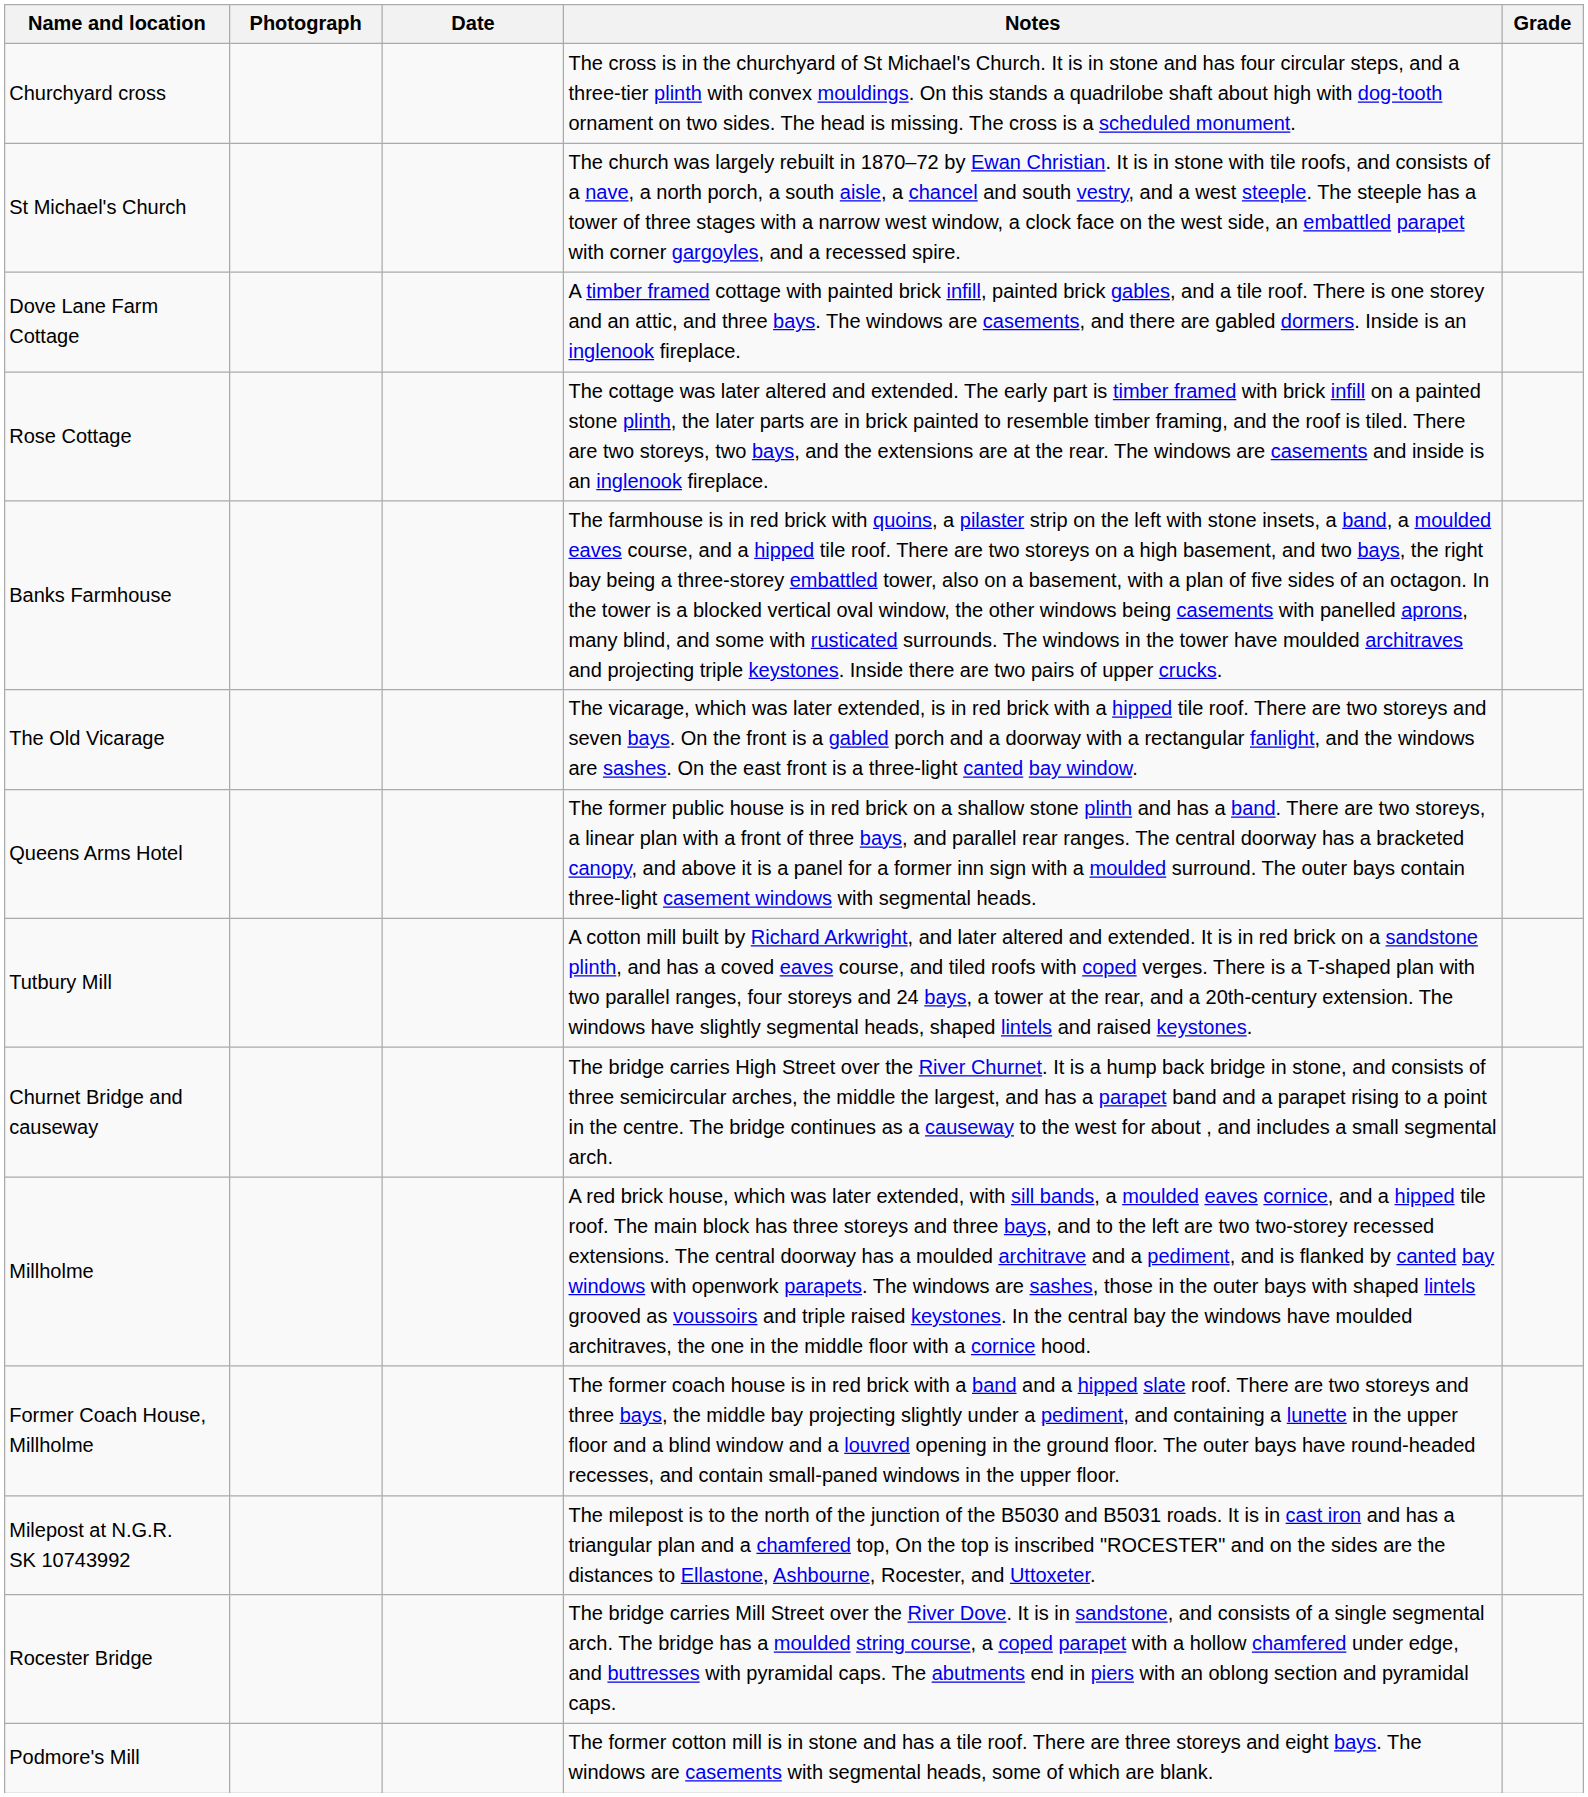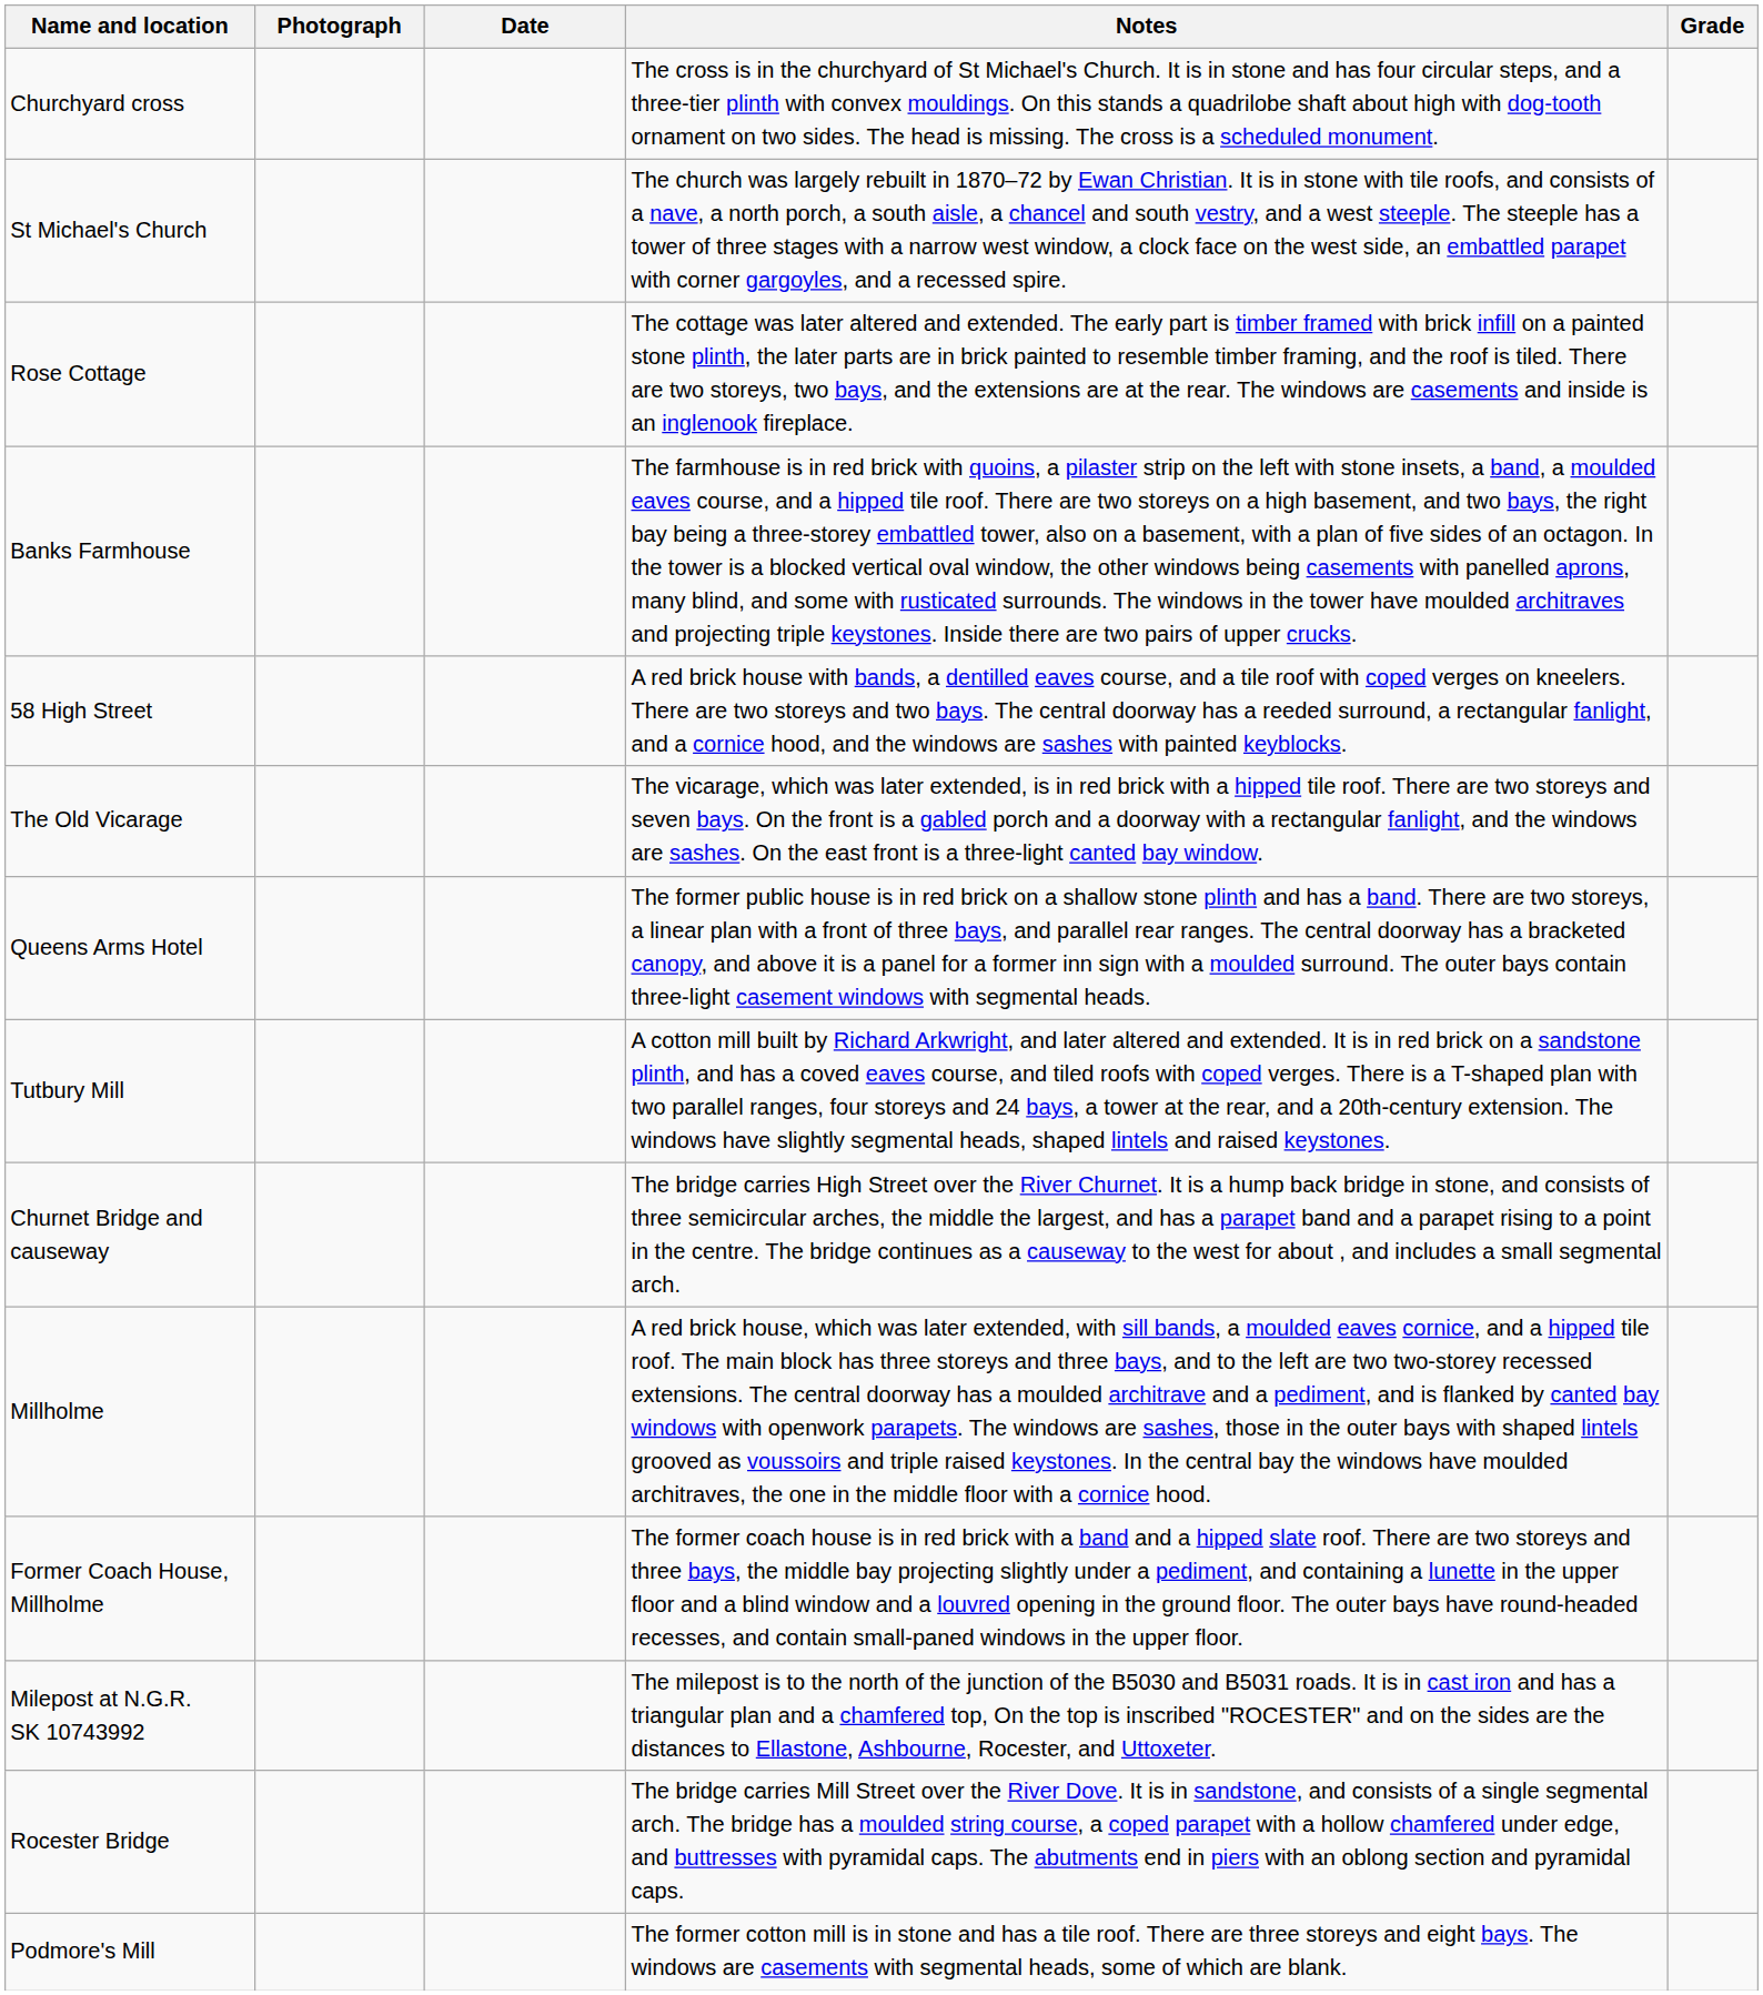 <table class="wikitable sortable plainrowheaders" style="width:100%; border:0; text-align:left; line-height:150%;">
 <tr>
 <th scope="col"  style="width:150px">Name and location</th>
 <th scope="col"  style="width:100px" class="unsortable">Photograph</th>
 <th scope="col"  style="width:120px">Date</th>
 <th scope="col"  style="width:650px" class="unsortable">Notes</th>
 <th scope="col"  style="width:50px">Grade</th>
 </tr>
 <tr>
 <td>Churchyard cross<br><small></small></td>
 <td></td>
 <td align="center"></td>
 <td>The cross is in the churchyard of St Michael's Church.  It is in stone and has four circular steps, and a three-tier <a href='#'>plinth</a> with convex <a href='#'>mouldings</a>.  On this stands a quadrilobe shaft about  high with <a href='#'>dog-tooth</a> ornament on two sides.  The head is missing.  The cross is a <a href='#'>scheduled monument</a>.</td>
 <td align="center" ></td>
 </tr>
 <tr>
 <td>St Michael's Church<br><small></small></td>
 <td></td>
 <td align="center"></td>
 <td>The church was largely rebuilt in 1870–72 by <a href='#'>Ewan Christian</a>.  It is in stone with tile roofs, and consists of a <a href='#'>nave</a>, a north porch, a south <a href='#'>aisle</a>, a <a href='#'>chancel</a> and south <a href='#'>vestry</a>, and a west <a href='#'>steeple</a>.  The steeple has a tower of three stages with a narrow west window, a clock face on the west side, an <a href='#'>embattled</a> <a href='#'>parapet</a> with corner <a href='#'>gargoyles</a>, and a recessed spire.</td>
 <td align="center" ></td>
 </tr>
 <tr>
-<td>Dove Lane Farm Cottage<br><small></small></td>
-<td></td>
-<td align="center"></td>
-<td>A <a href='#'>timber framed</a> cottage with painted brick <a href='#'>infill</a>, painted brick <a href='#'>gables</a>, and a tile roof.  There is one storey and an attic, and three <a href='#'>bays</a>.  The windows are <a href='#'>casements</a>, and there are gabled <a href='#'>dormers</a>.  Inside is an <a href='#'>inglenook</a> fireplace.</td>
-<td align="center" ></td>
-</tr>
-<tr>
 <td>Rose Cottage<br><small></small></td>
 <td></td>
 <td align="center"></td>
 <td>The cottage was later altered and extended.  The early part is <a href='#'>timber framed</a> with brick <a href='#'>infill</a> on a painted stone <a href='#'>plinth</a>, the later parts are in brick painted to resemble timber framing, and the roof is tiled.  There are two storeys, two <a href='#'>bays</a>, and the extensions are at the rear.  The windows are <a href='#'>casements</a> and inside is an <a href='#'>inglenook</a> fireplace.</td>
 <td align="center" ></td>
 </tr>
 <tr>
 <td>Banks Farmhouse<br><small></small></td>
 <td></td>
 <td align="center"></td>
 <td>The farmhouse is in red brick with <a href='#'>quoins</a>, a <a href='#'>pilaster</a> strip on the left with stone insets, a <a href='#'>band</a>, a <a href='#'>moulded</a> <a href='#'>eaves</a> course, and a <a href='#'>hipped</a> tile roof.  There are two storeys on a high basement, and two <a href='#'>bays</a>, the right bay being a three-storey <a href='#'>embattled</a> tower, also on a basement, with a plan of five sides of an octagon.  In the tower is a blocked vertical oval window, the other windows being <a href='#'>casements</a> with panelled <a href='#'>aprons</a>, many blind, and some with <a href='#'>rusticated</a> surrounds.  The windows in the tower have moulded <a href='#'>architraves</a> and projecting triple <a href='#'>keystones</a>.  Inside there are two pairs of upper <a href='#'>crucks</a>.</td>
+<td align="center" ></td>
+</tr>
+<tr>
+<td>58 High Street<br><small></small></td>
+<td></td>
+<td align="center"></td>
+<td>A red brick house with <a href='#'>bands</a>, a <a href='#'>dentilled</a> <a href='#'>eaves</a> course, and a tile roof with <a href='#'>coped</a> verges on kneelers.  There are two storeys and two <a href='#'>bays</a>.  The central doorway has a reeded surround, a rectangular <a href='#'>fanlight</a>, and a <a href='#'>cornice</a> hood, and the windows are <a href='#'>sashes</a> with painted <a href='#'>keyblocks</a>.</td>
 <td align="center" ></td>
 </tr>
 <tr>
 <td>The Old Vicarage<br><small></small></td>
 <td></td>
 <td align="center"></td>
 <td>The vicarage, which was later extended, is in red brick with a <a href='#'>hipped</a> tile roof.  There are two storeys and seven <a href='#'>bays</a>.  On the front is a <a href='#'>gabled</a> porch and a doorway with a rectangular <a href='#'>fanlight</a>, and the windows are <a href='#'>sashes</a>.  On the east front is a three-light <a href='#'>canted</a> <a href='#'>bay window</a>.</td>
 <td align="center" ></td>
 </tr>
 <tr>
 <td>Queens Arms Hotel<br><small></small></td>
 <td></td>
 <td align="center"></td>
 <td>The former public house is in red brick on a shallow stone <a href='#'>plinth</a> and has a <a href='#'>band</a>.  There are two storeys, a linear plan with a front of three <a href='#'>bays</a>, and parallel rear ranges.  The central doorway has a bracketed <a href='#'>canopy</a>, and above it is a panel for a former inn sign with a <a href='#'>moulded</a> surround.  The outer bays contain three-light <a href='#'>casement windows</a> with segmental heads.</td>
 <td align="center" ></td>
 </tr>
 <tr>
 <td>Tutbury Mill<br><small></small></td>
 <td></td>
 <td align="center"></td>
 <td>A cotton mill built by <a href='#'>Richard Arkwright</a>, and later altered and extended.  It is in red brick on a <a href='#'>sandstone</a> <a href='#'>plinth</a>, and has a coved <a href='#'>eaves</a> course, and tiled roofs with <a href='#'>coped</a> verges.  There is a T-shaped plan with two parallel ranges, four storeys and 24 <a href='#'>bays</a>, a tower at the rear, and a 20th-century extension.  The windows have slightly segmental heads, shaped <a href='#'>lintels</a> and raised <a href='#'>keystones</a>.</td>
 <td align="center" ></td>
 </tr>
 <tr>
 <td>Churnet Bridge and causeway<br><small></small></td>
 <td></td>
 <td align="center"></td>
 <td>The bridge carries High Street over the <a href='#'>River Churnet</a>.  It is a hump back bridge in stone, and consists of three semicircular arches, the middle the largest, and has a <a href='#'>parapet</a> band and a parapet rising to a point in the centre.  The bridge continues as a <a href='#'>causeway</a> to the west for about , and includes a small segmental arch.</td>
 <td align="center" ></td>
 </tr>
 <tr>
 <td>Millholme<br><small></small></td>
 <td></td>
 <td align="center"></td>
 <td>A red brick house, which was later extended, with <a href='#'>sill bands</a>, a <a href='#'>moulded</a> <a href='#'>eaves</a> <a href='#'>cornice</a>, and a <a href='#'>hipped</a> tile roof.  The main block has three storeys and three <a href='#'>bays</a>, and to the left are two two-storey recessed extensions.  The central doorway has a moulded <a href='#'>architrave</a> and a <a href='#'>pediment</a>, and is flanked by <a href='#'>canted</a> <a href='#'>bay windows</a> with openwork <a href='#'>parapets</a>.  The windows are <a href='#'>sashes</a>, those in the outer bays with shaped <a href='#'>lintels</a> grooved as <a href='#'>voussoirs</a> and triple raised <a href='#'>keystones</a>.  In the central bay the windows have moulded architraves, the one in the middle floor with a <a href='#'>cornice</a> hood.</td>
 <td align="center" ></td>
 </tr>
 <tr>
 <td>Former Coach House, Millholme<br><small></small></td>
 <td></td>
 <td align="center"></td>
 <td>The former coach house is in red brick with a <a href='#'>band</a> and a <a href='#'>hipped</a> <a href='#'>slate</a> roof.  There are two storeys and three <a href='#'>bays</a>, the middle bay projecting slightly under a <a href='#'>pediment</a>, and containing a <a href='#'>lunette</a> in the upper floor and a blind window and a <a href='#'>louvred</a> opening in the ground floor.  The outer bays have round-headed recesses, and contain small-paned windows in the upper floor.</td>
 <td align="center" ></td>
 </tr>
 <tr>
 <td>Milepost at N.G.R. SK 10743992<br><small></small></td>
 <td></td>
 <td align="center"></td>
 <td>The milepost is to the north of the junction of the B5030 and B5031 roads.  It is in <a href='#'>cast iron</a> and has a triangular plan and a <a href='#'>chamfered</a> top,  On the top is inscribed "ROCESTER" and on the sides are the distances to <a href='#'>Ellastone</a>, <a href='#'>Ashbourne</a>, Rocester, and <a href='#'>Uttoxeter</a>.</td>
 <td align="center" ></td>
 </tr>
 <tr>
 <td>Rocester Bridge<br><small></small></td>
 <td></td>
 <td align="center"></td>
 <td>The bridge carries Mill Street over the <a href='#'>River Dove</a>.  It is in <a href='#'>sandstone</a>, and consists of a single segmental arch.  The bridge has a <a href='#'>moulded</a> <a href='#'>string course</a>, a <a href='#'>coped</a> <a href='#'>parapet</a> with a hollow <a href='#'>chamfered</a> under edge, and <a href='#'>buttresses</a> with pyramidal caps.  The <a href='#'>abutments</a> end in <a href='#'>piers</a> with an oblong section and pyramidal caps.</td>
 <td align="center" ></td>
 </tr>
 <tr>
 <td>Podmore's Mill<br><small></small></td>
 <td></td>
 <td align="center"></td>
 <td>The former cotton mill is in stone and has a tile roof.  There are three storeys and eight <a href='#'>bays</a>.  The windows are <a href='#'>casements</a> with segmental heads, some of which are blank.</td>
 <td align="center" ></td>
 </tr>
 <tr>
 </tr>
 </table>
